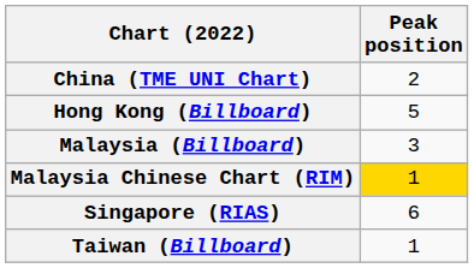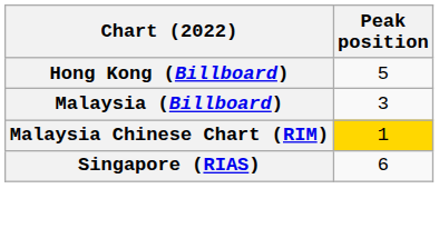 <table class="wikitable sortable plainrowheaders" style="text-align:center">
 <tr>
 <th scope="col">Chart (2022)</th>
 <th scope="col">Peak<br>position</th>
-</tr>
-<tr>
-<th scope="row">China (<a href='#'>TME UNI Chart</a>)</th>
-<td>2</td>
 </tr>
 <tr>
 <th scope="row">Hong Kong (<a href='#'><em>Billboard</em></a>)</th>
 <td>5</td>
 </tr>
 <tr>
 <th scope="row">Malaysia (<a href='#'><em>Billboard</em></a>)</th>
 <td>3</td>
 </tr>
 <tr>
 <th scope="row">Malaysia Chinese Chart (<a href='#'>RIM</a>)</th>
 <td style="background: gold;">1</td>
 </tr>
 <tr>
 <th scope="row">Singapore (<a href='#'>RIAS</a>)</th>
 <td>6</td>
 </tr>
-<tr>
-<th scope="row">Taiwan (<a href='#'><em>Billboard</em></a>)</th>
-<td>1</td>
-</tr>
 </table>
